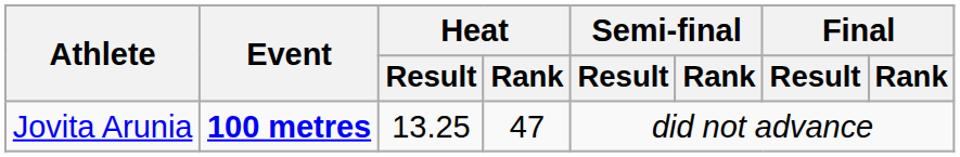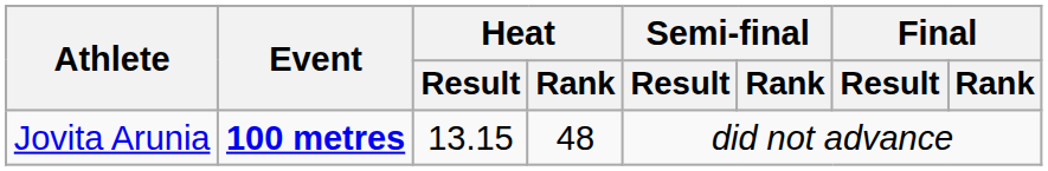 <table class=wikitable style=font-size:90%>
 <tr>
 <th rowspan=2>Athlete</th>
 <th rowspan=2>Event</th>
 <th colspan=2>Heat</th>
 <th colspan=2>Semi-final</th>
 <th colspan=2>Final</th>
 </tr>
 <tr style=font-size:95%>
 <th>Result</th>
 <th>Rank</th>
 <th>Result</th>
 <th>Rank</th>
 <th>Result</th>
 <th>Rank</th>
 </tr>
 <tr align=center>
 <td align=left><a href='#'>Jovita Arunia</a></td>
 <td align=left><strong><a href='#'>100 metres</a></strong></td>
-<td>13.25</td>
-<td>47</td>
+<td>13.15</td>
+<td>48</td>
 <td colspan="4"><em>did not advance</em></td>
 </tr>
 </table>
